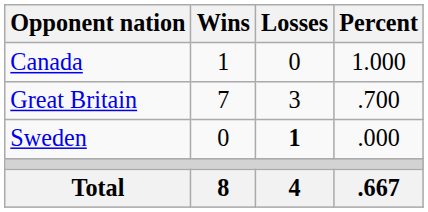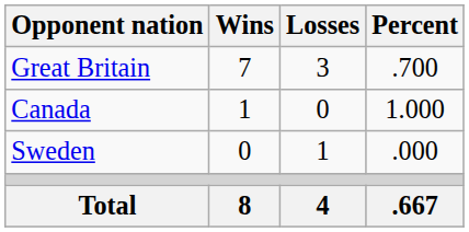 <table class=wikitable>
 <tr>
 <th>Opponent nation</th>
 <th>Wins</th>
 <th>Losses</th>
 <th>Percent</th>
 </tr>
 <tr align=center>
+<td align=left><a href='#'>Great Britain</a></td>
+<td>7</td>
+<td>3</td>
+<td>.700</td>
+</tr>
+<tr align=center>
 <td align=left><a href='#'>Canada</a></td>
 <td>1</td>
 <td>0</td>
 <td>1.000</td>
 </tr>
 <tr align=center>
-<td align=left><a href='#'>Great Britain</a></td>
-<td>7</td>
-<td>3</td>
-<td>.700</td>
-</tr>
-<tr align=center>
 <td align=left><a href='#'>Sweden</a></td>
 <td>0</td>
-<td><strong>1</strong></td>
+<td>1</td>
 <td>.000</td>
 </tr>
 <tr>
 <td colspan=4 bgcolor=lightgray></td>
 </tr>
 <tr>
 <th>Total</th>
 <th>8</th>
 <th>4</th>
 <th>.667</th>
 </tr>
 </table>
